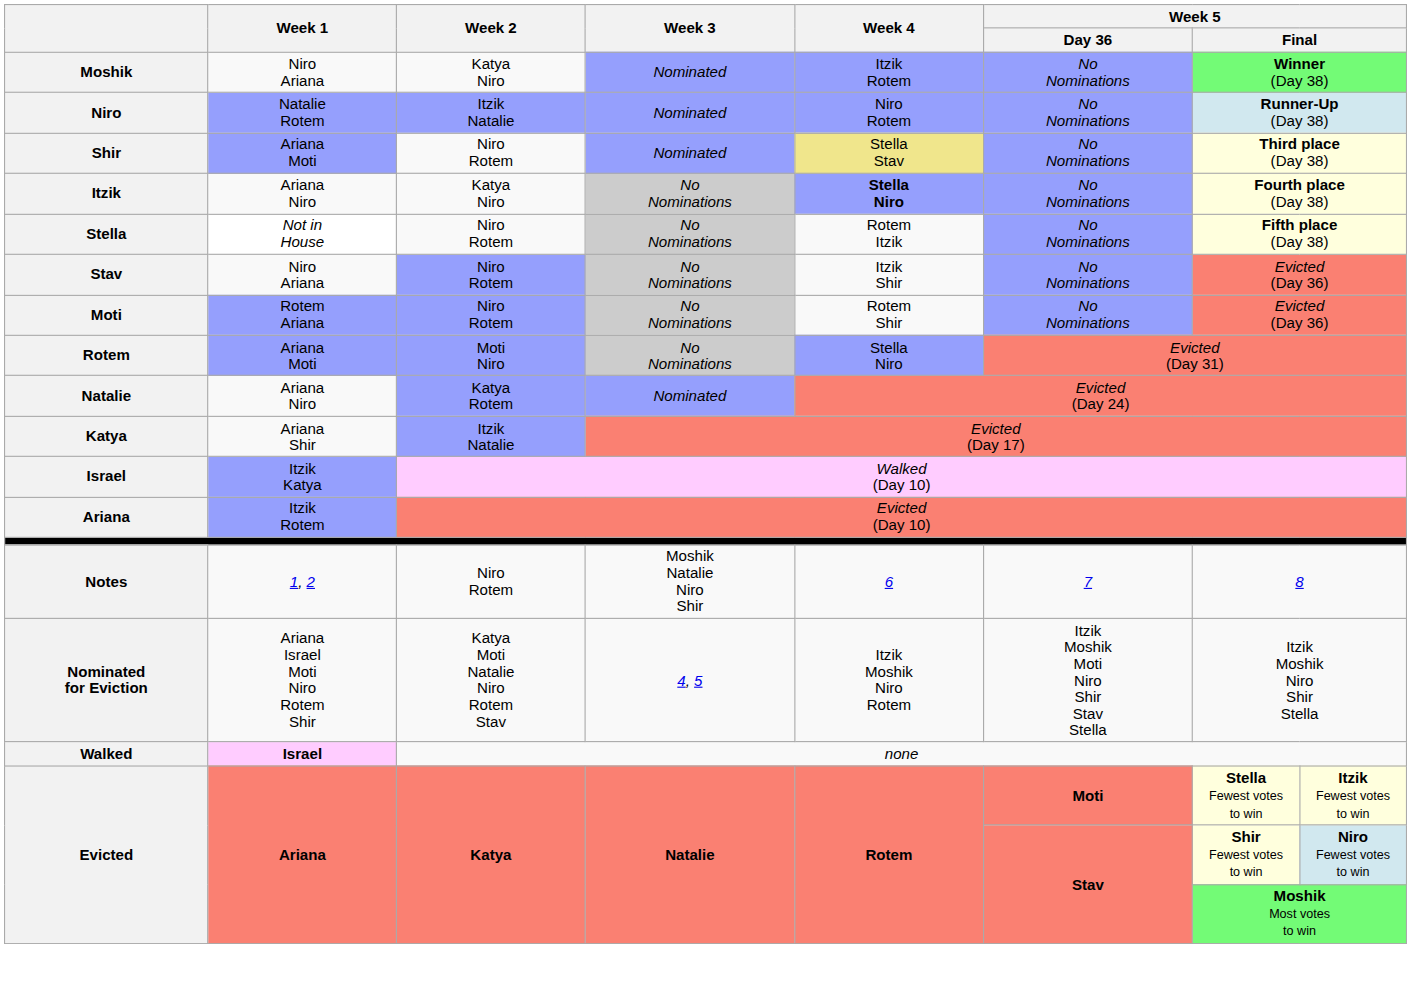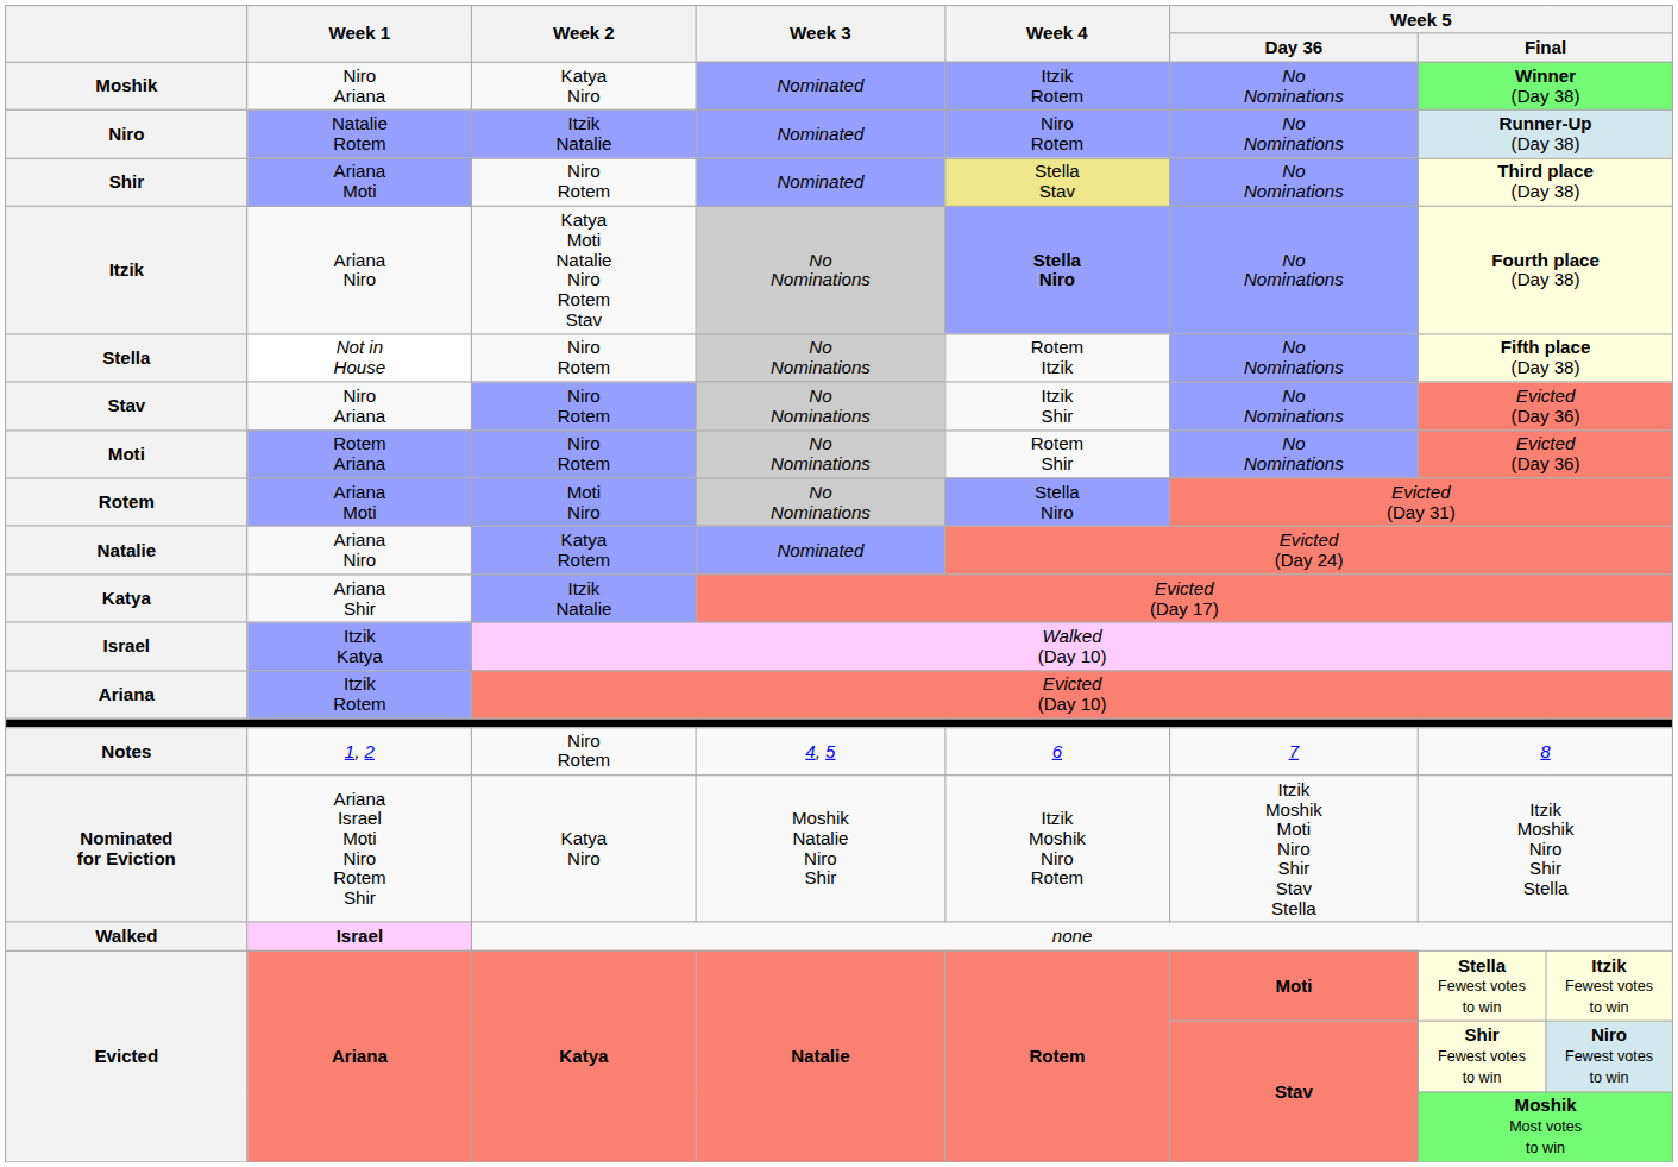 <table class="wikitable" style="text-align:center; width: 100%; font-size:85%; line-height:15px;">
 <tr>
 <th rowspan="2" style="width:5%"></th>
 <th rowspan="2" style="width:5%">Week 1</th>
 <th rowspan="2" style="width:5%">Week 2</th>
 <th rowspan="2" style="width:5%">Week 3</th>
 <th rowspan="2" style="width:5%">Week 4</th>
 <th colspan="3" style="width:15%">Week 5</th>
 </tr>
 <tr>
 <th style="width:5%">Day 36</th>
 <th colspan="2" style="width:5%">Final</th>
 </tr>
 <tr>
 <th>Moshik</th>
 <td>Niro<br>Ariana</td>
 <td>Katya<br>Niro</td>
 <td bgcolor="959ffd"><em>Nominated</em></td>
 <td bgcolor="959ffd">Itzik<br>Rotem</td>
 <td bgcolor="959ffd"><em>No<br>Nominations</em></td>
 <td colspan="2" style="background:#73FB76"><strong>Winner</strong><br>(Day 38)</td>
 </tr>
 <tr>
 <th>Niro</th>
 <td bgcolor="959ffd">Natalie<br>Rotem</td>
 <td bgcolor="959ffd">Itzik<br>Natalie</td>
 <td bgcolor="959ffd"><em>Nominated</em></td>
 <td bgcolor="959ffd">Niro<br>Rotem</td>
 <td bgcolor="959ffd"><em>No<br>Nominations</em></td>
 <td colspan="2" style="background:#D1E8EF"><strong>Runner-Up</strong><br>(Day 38)</td>
 </tr>
 <tr>
 <th>Shir</th>
 <td bgcolor="959ffd">Ariana<br>Moti</td>
 <td>Niro<br>Rotem</td>
 <td bgcolor="959ffd"><em>Nominated</em></td>
 <td style="background: khaki;">Stella<br>Stav</td>
 <td bgcolor="959ffd"><em>No<br>Nominations</em></td>
 <td colspan="2" style="background:#FFFFDD"><strong>Third place</strong><br>(Day 38)</td>
 </tr>
 <tr>
 <th>Itzik</th>
 <td>Ariana<br>Niro</td>
-<td>Katya<br>Niro</td>
+<td>Katya<br>Moti<br>Natalie<br>Niro<br>Rotem<br>Stav</td>
 <td bgcolor="CCCCCC"><em>No<br>Nominations</em></td>
 <td bgcolor="959ffd"><strong>Stella<br>Niro</strong></td>
 <td bgcolor="959ffd"><em>No<br>Nominations</em></td>
 <td colspan="2" style="background:#FFFFDD"><strong>Fourth place</strong><br>(Day 38)</td>
 </tr>
 <tr>
 <th>Stella</th>
 <td bgcolor="white"><em>Not in<br>House</em></td>
 <td>Niro<br>Rotem</td>
 <td bgcolor="CCCCCC"><em>No<br>Nominations</em></td>
 <td>Rotem<br>Itzik</td>
 <td bgcolor="959ffd"><em>No<br>Nominations</em></td>
 <td colspan="2" style="background:#FFFFDD"><strong>Fifth place</strong><br>(Day 38)</td>
 </tr>
 <tr>
 <th>Stav</th>
 <td>Niro<br>Ariana</td>
 <td bgcolor="959ffd">Niro<br>Rotem</td>
 <td bgcolor="CCCCCC"><em>No<br>Nominations</em></td>
 <td>Itzik<br>Shir</td>
 <td bgcolor="959ffd"><em>No<br>Nominations</em></td>
 <td colspan="2" bgcolor="salmon"><em>Evicted</em><br>(Day 36)</td>
 </tr>
 <tr>
 <th>Moti</th>
 <td bgcolor="959ffd">Rotem<br>Ariana</td>
 <td bgcolor="959ffd">Niro<br>Rotem</td>
 <td bgcolor="CCCCCC"><em>No<br>Nominations</em></td>
 <td>Rotem<br>Shir</td>
 <td bgcolor="959ffd"><em>No<br>Nominations</em></td>
 <td colspan="2" bgcolor="salmon"><em>Evicted</em><br>(Day 36)</td>
 </tr>
 <tr>
 <th>Rotem</th>
 <td bgcolor="959ffd">Ariana<br>Moti</td>
 <td bgcolor="959ffd">Moti<br>Niro</td>
 <td bgcolor="CCCCCC"><em>No<br>Nominations</em></td>
 <td bgcolor="959ffd">Stella<br>Niro</td>
 <td colspan="3" bgcolor="salmon"><em>Evicted</em><br>(Day 31)</td>
 </tr>
 <tr>
 <th>Natalie</th>
 <td>Ariana<br>Niro</td>
 <td bgcolor="959ffd">Katya<br>Rotem</td>
 <td bgcolor="959ffd"><em>Nominated</em></td>
 <td colspan="4" bgcolor="salmon"><em>Evicted</em><br>(Day 24)</td>
 </tr>
 <tr>
 <th>Katya</th>
 <td>Ariana<br>Shir</td>
 <td bgcolor="959ffd">Itzik<br>Natalie</td>
 <td colspan="5" bgcolor="salmon"><em>Evicted</em><br>(Day 17)</td>
 </tr>
 <tr>
 <th>Israel</th>
 <td bgcolor="959ffd">Itzik <br>Katya</td>
 <td colspan="6" bgcolor="FFCCFF"><em>Walked</em><br>(Day 10)</td>
 </tr>
 <tr>
 <th>Ariana</th>
 <td bgcolor="959ffd">Itzik<br>Rotem</td>
 <td colspan="6" bgcolor="salmon"><em>Evicted</em><br>(Day 10)</td>
 </tr>
 <tr>
 <td colspan="8" bgcolor="black"></td>
 </tr>
 <tr>
 <th>Notes</th>
 <td><em><a href='#'>1</a>, <a href='#'>2</a></em></td>
 <td>Niro<br>Rotem</td>
-<td>Moshik<br>Natalie<br>Niro<br>Shir</td>
+<td><em><a href='#'>4</a>, <a href='#'>5</a></em></td>
 <td><em><a href='#'>6</a></em></td>
 <td><em><a href='#'>7</a></em></td>
 <td colspan="2"><em><a href='#'>8</a></em></td>
 </tr>
 <tr>
 <th>Nominated<br>for Eviction</th>
 <td>Ariana<br>Israel<br>Moti<br>Niro<br>Rotem<br>Shir</td>
-<td>Katya<br>Moti<br>Natalie<br>Niro<br>Rotem<br>Stav</td>
-<td><em><a href='#'>4</a>, <a href='#'>5</a></em></td>
+<td>Katya<br>Niro</td>
+<td>Moshik<br>Natalie<br>Niro<br>Shir</td>
 <td>Itzik<br>Moshik<br>Niro<br>Rotem</td>
 <td>Itzik<br>Moshik<br>Moti<br>Niro<br>Shir<br>Stav<br>Stella</td>
 <td colspan="2">Itzik<br>Moshik<br>Niro<br>Shir<br>Stella</td>
 </tr>
 <tr>
 <th>Walked</th>
 <td bgcolor="FFCCFF"><strong>Israel</strong></td>
 <td colspan="6"><em>none</em></td>
 </tr>
 <tr>
 <th rowspan="5">Evicted</th>
 <td rowspan="4" style="background:#FA8072"><strong>Ariana</strong></td>
 <td rowspan="4" style="background:#FA8072"><strong>Katya</strong></td>
 <td rowspan="4" style="background:#FA8072"><strong>Natalie</strong></td>
 <td rowspan="4" style="background:#FA8072"><strong>Rotem</strong></td>
 <td rowspan="2" style="background:#FA8072"><strong>Moti</strong></td>
 <td style="background:#FFFFDD"><strong>Stella</strong><br><small>Fewest votes<br>to win</small></td>
 <td style="background:#FFFFDD"><strong>Itzik</strong><br><small>Fewest votes<br>to win</small></td>
 </tr>
 <tr>
 <td rowspan="2" style="background:#FFFFDD"><strong>Shir</strong><br><small>Fewest votes<br>to win</small></td>
 <td rowspan="2" style="background:#D1E8EF"><strong>Niro</strong><br><small>Fewest votes<br>to win</small></td>
 </tr>
 <tr>
 <td rowspan="2" style="background:#FA8072"><strong>Stav</strong></td>
 </tr>
 <tr>
 <td colspan="2" style="background:#73FB76"><strong>Moshik</strong><br><small>Most votes<br>to win</small></td>
 </tr>
 </table>
